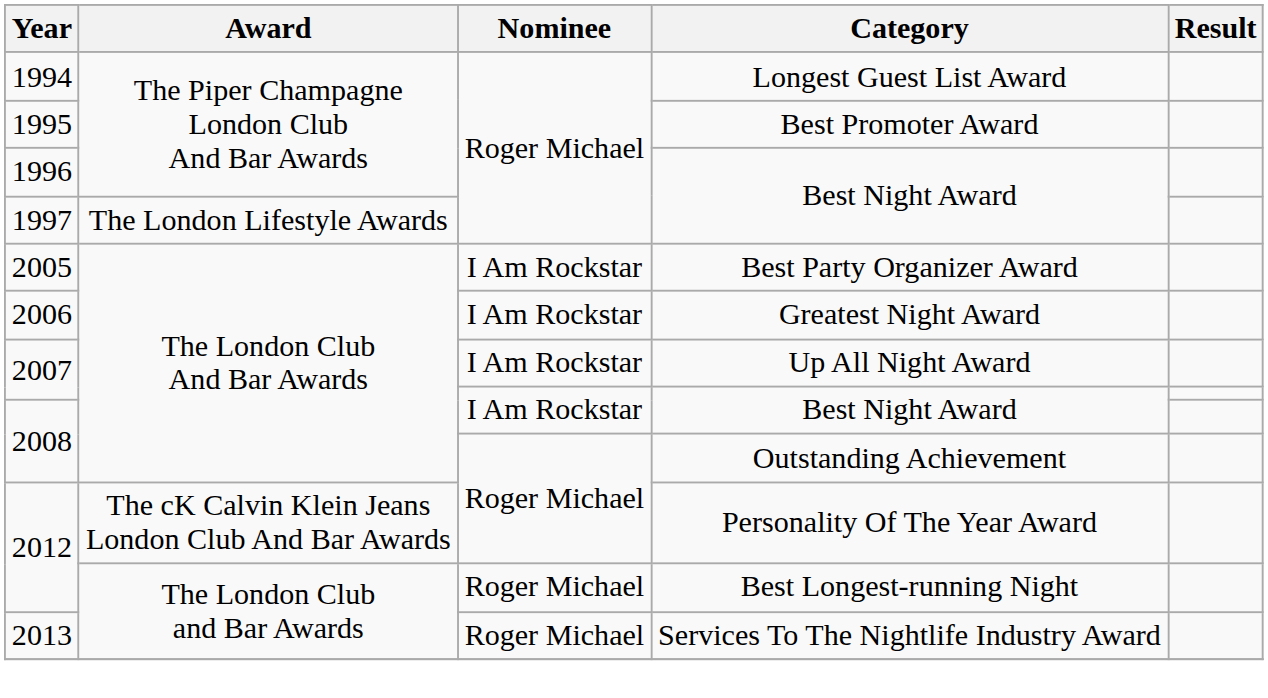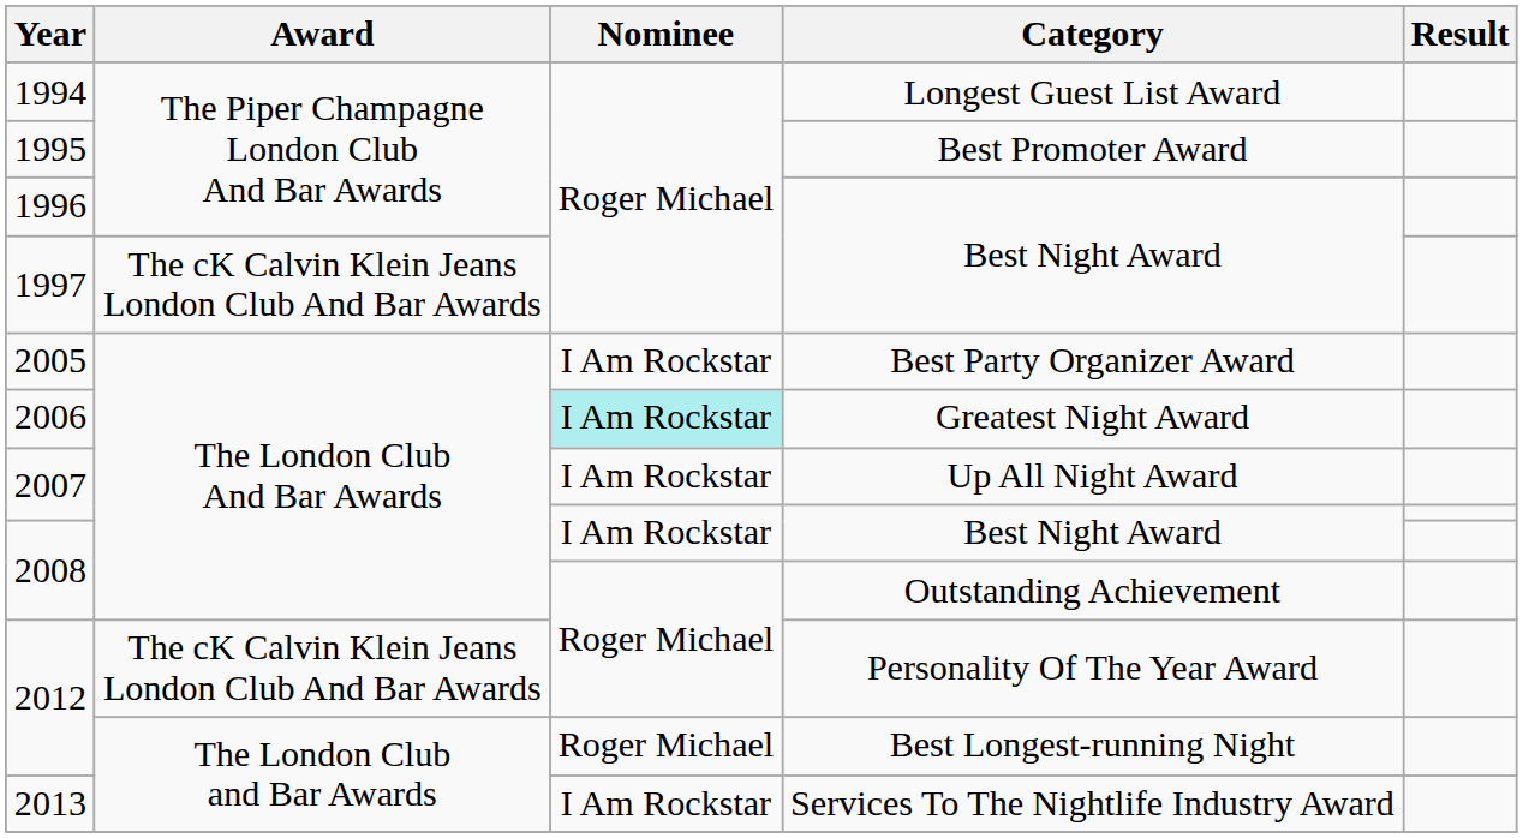 <table class="wikitable sortable" style="text-align:center;">
 <tr>
 <th>Year</th>
 <th>Award</th>
 <th>Nominee</th>
 <th>Category</th>
 <th>Result</th>
 </tr>
 <tr>
 <td rowspan="1">1994</td>
 <td rowspan="3">The Piper Champagne<br>London Club<br>And Bar Awards</td>
 <td rowspan="4">Roger Michael</td>
 <td>Longest Guest List Award</td>
 <td></td>
 </tr>
 <tr>
 <td rowspan="1">1995</td>
 <td>Best Promoter Award</td>
 <td></td>
 </tr>
 <tr>
 <td rowspan="1">1996</td>
 <td rowspan="2">Best Night Award</td>
 <td></td>
 </tr>
 <tr>
 <td rowspan="1">1997</td>
-<td rowspan="1">The London Lifestyle Awards</td>
+<td rowspan="1">The cK Calvin Klein Jeans<br>London Club And Bar Awards</td>
 <td></td>
 </tr>
 <tr>
 <td rowspan="1">2005</td>
 <td rowspan="6">The London Club<br>And Bar Awards</td>
 <td rowspan="1">I Am Rockstar</td>
 <td>Best Party Organizer Award</td>
 <td></td>
 </tr>
 <tr>
 <td rowspan="1">2006</td>
-<td rowspan="1">I Am Rockstar</td>
+<td rowspan="1" style="background: paleturquoise;">I Am Rockstar</td>
 <td>Greatest Night Award</td>
 <td></td>
 </tr>
 <tr>
 <td rowspan="2">2007</td>
 <td>I Am Rockstar</td>
 <td>Up All Night Award</td>
 <td></td>
 </tr>
 <tr>
 <td rowspan="2">I Am Rockstar</td>
 <td rowspan="2">Best Night Award</td>
 <td></td>
 </tr>
 <tr>
 <td rowspan="2">2008</td>
 <td></td>
 </tr>
 <tr>
 <td rowspan="2">Roger Michael</td>
 <td>Outstanding Achievement</td>
 <td></td>
 </tr>
 <tr>
 <td rowspan="2">2012</td>
 <td rowspan="1">The cK Calvin Klein Jeans<br>London Club And Bar Awards</td>
 <td>Personality Of The Year Award</td>
 <td></td>
 </tr>
 <tr>
 <td rowspan="2">The London Club<br>and Bar Awards</td>
 <td>Roger Michael</td>
 <td>Best Longest-running Night</td>
 <td></td>
 </tr>
 <tr>
 <td rowspan="1">2013</td>
-<td>Roger Michael</td>
+<td>I Am Rockstar</td>
 <td>Services To The Nightlife Industry Award</td>
 <td></td>
 </tr>
 <tr>
 </tr>
 </table>
